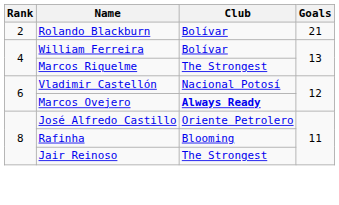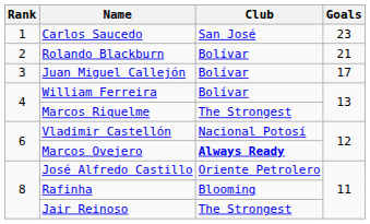 <table class="wikitable" border="1">
 <tr>
 <th>Rank</th>
 <th>Name</th>
 <th>Club</th>
 <th>Goals</th>
 </tr>
 <tr>
+<td align=center>1</td>
+<td> <a href='#'>Carlos Saucedo</a></td>
+<td><a href='#'>San José</a></td>
+<td align=center>23</td>
+</tr>
+<tr>
 <td align=center>2</td>
 <td> <a href='#'>Rolando Blackburn</a></td>
 <td><a href='#'>Bolívar</a></td>
 <td align=center>21</td>
+</tr>
+<tr>
+<td align=center>3</td>
+<td> <a href='#'>Juan Miguel Callejón</a></td>
+<td><a href='#'>Bolívar</a></td>
+<td align=center>17</td>
 </tr>
 <tr>
 <td rowspan=2 align=center>4</td>
 <td> <a href='#'>William Ferreira</a></td>
 <td><a href='#'>Bolívar</a></td>
 <td rowspan=2 align=center>13</td>
 </tr>
 <tr>
 <td> <a href='#'>Marcos Riquelme</a></td>
 <td><a href='#'>The Strongest</a></td>
 </tr>
 <tr>
 <td rowspan=2 align=center>6</td>
 <td> <a href='#'>Vladimir Castellón</a></td>
 <td><a href='#'>Nacional Potosí</a></td>
 <td rowspan=2 align=center>12</td>
 </tr>
 <tr>
 <td> <a href='#'>Marcos Ovejero</a></td>
 <td><strong><a href='#'>Always Ready</a></strong></td>
 </tr>
 <tr>
 <td rowspan=3 align=center>8</td>
 <td> <a href='#'>José Alfredo Castillo</a></td>
 <td><a href='#'>Oriente Petrolero</a></td>
 <td rowspan=3 align=center>11</td>
 </tr>
 <tr>
 <td> <a href='#'>Rafinha</a></td>
 <td><a href='#'>Blooming</a></td>
 </tr>
 <tr>
 <td> <a href='#'>Jair Reinoso</a></td>
 <td><a href='#'>The Strongest</a></td>
 </tr>
 </table>
